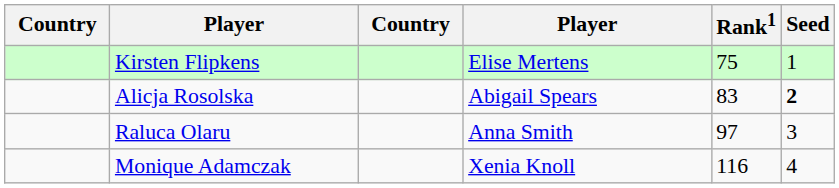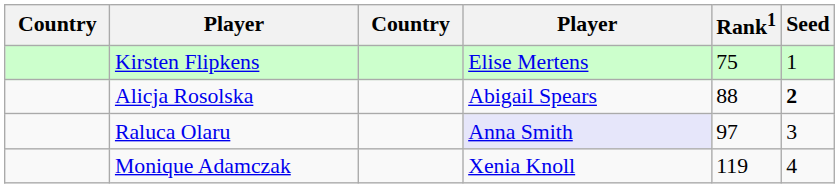 <table class="sortable wikitable">
 <tr>
 <th width="70">Country</th>
 <th width="175">Player</th>
 <th width="70">Country</th>
 <th width="175">Player</th>
 <th>Rank<sup>1</sup></th>
 <th>Seed</th>
 </tr>
 <tr style="background:#CFc;">
 <td></td>
 <td><a href='#'>Kirsten Flipkens</a></td>
 <td></td>
 <td><a href='#'>Elise Mertens</a></td>
 <td>75</td>
 <td>1</td>
 </tr>
 <tr>
 <td></td>
 <td><a href='#'>Alicja Rosolska</a></td>
 <td></td>
 <td><a href='#'>Abigail Spears</a></td>
-<td>83</td>
+<td>88</td>
 <td><strong>2</strong></td>
 </tr>
 <tr>
 <td></td>
 <td><a href='#'>Raluca Olaru</a></td>
 <td></td>
-<td><a href='#'>Anna Smith</a></td>
+<td style="background: lavender;"><a href='#'>Anna Smith</a></td>
 <td>97</td>
 <td>3</td>
 </tr>
 <tr>
 <td></td>
 <td><a href='#'>Monique Adamczak</a></td>
 <td></td>
 <td><a href='#'>Xenia Knoll</a></td>
-<td>116</td>
+<td>119</td>
 <td>4</td>
 </tr>
 </table>
